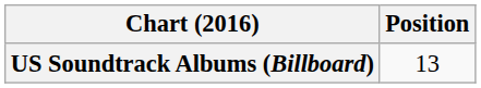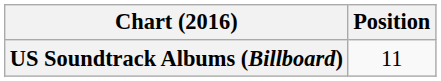 <table class="wikitable plainrowheaders" style="text-align:center">
 <tr>
 <th scope="col">Chart (2016)</th>
 <th scope="col">Position</th>
 </tr>
 <tr>
 <th scope="row">US Soundtrack Albums (<em>Billboard</em>)</th>
-<td>13</td>
+<td>11</td>
 </tr>
 </table>
